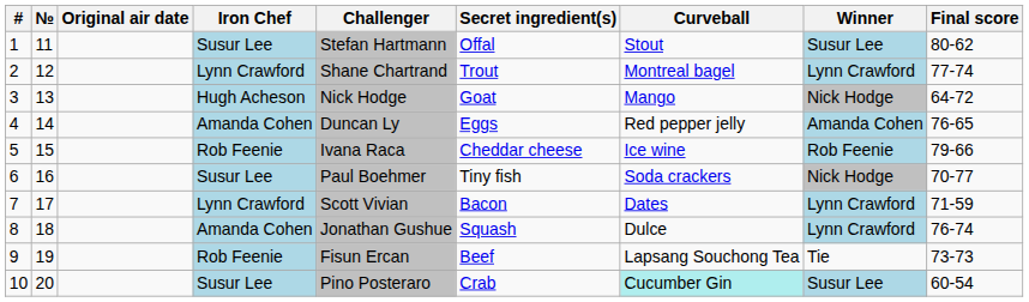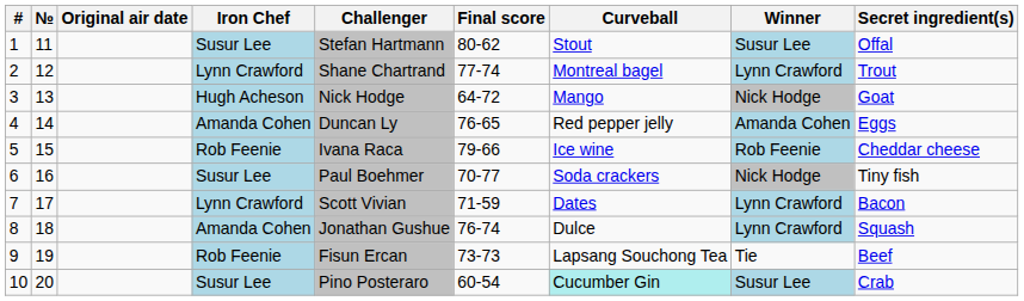 <table class="wikitable">
 <tr>
 <th>#</th>
 <th>№</th>
 <th>Original air date</th>
 <th>Iron Chef</th>
 <th>Challenger</th>
-<th>Secret ingredient(s)</th>
+<th>Final score</th>
 <th>Curveball</th>
 <th>Winner</th>
-<th>Final score</th>
+<th>Secret ingredient(s)</th>
 </tr>
 <tr>
 <td>1</td>
 <td>11</td>
 <td></td>
 <td bgcolor="lightblue">Susur Lee</td>
 <td bgcolor="silver">Stefan Hartmann</td>
-<td><a href='#'>Offal</a></td>
+<td>80-62</td>
 <td><a href='#'>Stout</a></td>
 <td bgcolor="lightblue">Susur Lee</td>
-<td>80-62</td>
+<td><a href='#'>Offal</a></td>
 </tr>
 <tr>
 <td>2</td>
 <td>12</td>
 <td></td>
 <td bgcolor="lightblue">Lynn Crawford</td>
 <td bgcolor="silver">Shane Chartrand</td>
-<td><a href='#'>Trout</a></td>
+<td>77-74</td>
 <td><a href='#'>Montreal bagel</a></td>
 <td bgcolor="lightblue">Lynn Crawford</td>
-<td>77-74</td>
+<td><a href='#'>Trout</a></td>
 </tr>
 <tr>
 <td>3</td>
 <td>13</td>
 <td></td>
 <td bgcolor="lightblue">Hugh Acheson</td>
 <td bgcolor="silver">Nick Hodge</td>
-<td><a href='#'>Goat</a></td>
+<td>64-72</td>
 <td><a href='#'>Mango</a></td>
 <td bgcolor="silver">Nick Hodge</td>
-<td>64-72</td>
+<td><a href='#'>Goat</a></td>
 </tr>
 <tr>
 <td>4</td>
 <td>14</td>
 <td></td>
 <td bgcolor="lightblue">Amanda Cohen</td>
 <td bgcolor="silver">Duncan Ly</td>
-<td><a href='#'>Eggs</a></td>
+<td>76-65</td>
 <td>Red pepper jelly</td>
 <td bgcolor="lightblue">Amanda Cohen</td>
-<td>76-65</td>
+<td><a href='#'>Eggs</a></td>
 </tr>
 <tr>
 <td>5</td>
 <td>15</td>
 <td></td>
 <td bgcolor="lightblue">Rob Feenie</td>
 <td bgcolor="silver">Ivana Raca</td>
-<td><a href='#'>Cheddar cheese</a></td>
+<td>79-66</td>
 <td><a href='#'>Ice wine</a></td>
 <td bgcolor="lightblue">Rob Feenie</td>
-<td>79-66</td>
+<td><a href='#'>Cheddar cheese</a></td>
 </tr>
 <tr>
 <td>6</td>
 <td>16</td>
 <td></td>
 <td bgcolor="lightblue">Susur Lee</td>
 <td bgcolor="silver">Paul Boehmer</td>
-<td>Tiny fish</td>
+<td>70-77</td>
 <td><a href='#'>Soda crackers</a></td>
 <td bgcolor="silver">Nick Hodge</td>
-<td>70-77</td>
+<td>Tiny fish</td>
 </tr>
 <tr>
 <td>7</td>
 <td>17</td>
 <td></td>
 <td bgcolor="lightblue">Lynn Crawford</td>
 <td bgcolor="silver">Scott Vivian</td>
-<td><a href='#'>Bacon</a></td>
+<td>71-59</td>
 <td><a href='#'>Dates</a></td>
 <td bgcolor="lightblue">Lynn Crawford</td>
-<td>71-59</td>
+<td><a href='#'>Bacon</a></td>
 </tr>
 <tr>
 <td>8</td>
 <td>18</td>
 <td></td>
 <td bgcolor="lightblue">Amanda Cohen</td>
 <td bgcolor="silver">Jonathan Gushue</td>
-<td><a href='#'>Squash</a></td>
+<td>76-74</td>
 <td>Dulce</td>
 <td bgcolor="lightblue">Lynn Crawford</td>
-<td>76-74</td>
+<td><a href='#'>Squash</a></td>
 </tr>
 <tr>
 <td>9</td>
 <td>19</td>
 <td></td>
 <td bgcolor="lightblue">Rob Feenie</td>
 <td bgcolor="silver">Fisun Ercan</td>
-<td><a href='#'>Beef</a></td>
+<td>73-73</td>
 <td>Lapsang Souchong Tea</td>
 <td>Tie</td>
-<td>73-73</td>
+<td><a href='#'>Beef</a></td>
 </tr>
 <tr>
 <td>10</td>
 <td>20</td>
 <td></td>
 <td bgcolor="lightblue">Susur Lee</td>
 <td bgcolor="silver">Pino Posteraro</td>
-<td><a href='#'>Crab</a></td>
+<td>60-54</td>
 <td style="background: paleturquoise;">Cucumber Gin</td>
 <td bgcolor="lightblue">Susur Lee</td>
-<td>60-54</td>
+<td><a href='#'>Crab</a></td>
 </tr>
 </table>
